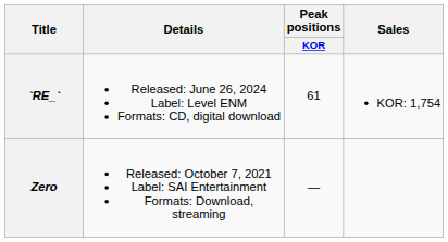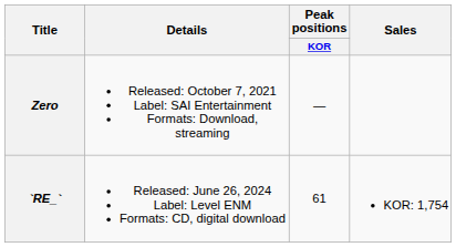 <table class="wikitable plainrowheaders" style="text-align:center">
 <tr>
 <th scope="col" rowspan="2" style="width:6em">Title</th>
 <th scope="col" rowspan="2" style="width:16em">Details</th>
 <th scope="col">Peak positions</th>
 <th scope="col" rowspan="2">Sales</th>
 </tr>
 <tr>
 <th scope="col" style="width:2.5em;font-size:85%"><a href='#'>KOR</a><br></th>
 </tr>
 <tr>
+<th scope="row"><em>Zero</em></th>
+<td><br><ul><li>Released: October 7, 2021</li><li>Label: SAI Entertainment</li><li>Formats: Download, streaming</li></ul></td>
+<td>—</td>
+<td></td>
+</tr>
+<tr>
 <th scope="row"><em>`RE_`</em></th>
 <td><br><ul><li>Released: June 26, 2024</li><li>Label: Level ENM</li><li>Formats: CD, digital download</li></ul></td>
 <td>61</td>
 <td><br><ul><li>KOR: 1,754</li></ul></td>
 </tr>
-<tr>
-<th scope="row"><em>Zero</em></th>
-<td><br><ul><li>Released: October 7, 2021</li><li>Label: SAI Entertainment</li><li>Formats: Download, streaming</li></ul></td>
-<td>—</td>
-<td></td>
-</tr>
 </table>
